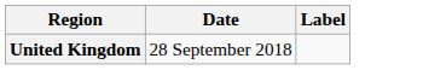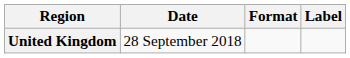 <table class="wikitable plainrowheaders" style="text-align:center;">
 <tr>
 <th>Region</th>
 <th>Date</th>
+<th>Format</th>
 <th>Label</th>
 </tr>
 <tr>
 <th scope="row">United Kingdom</th>
 <td>28 September 2018</td>
 <td></td>
+<td></td>
 </tr>
 </table>
